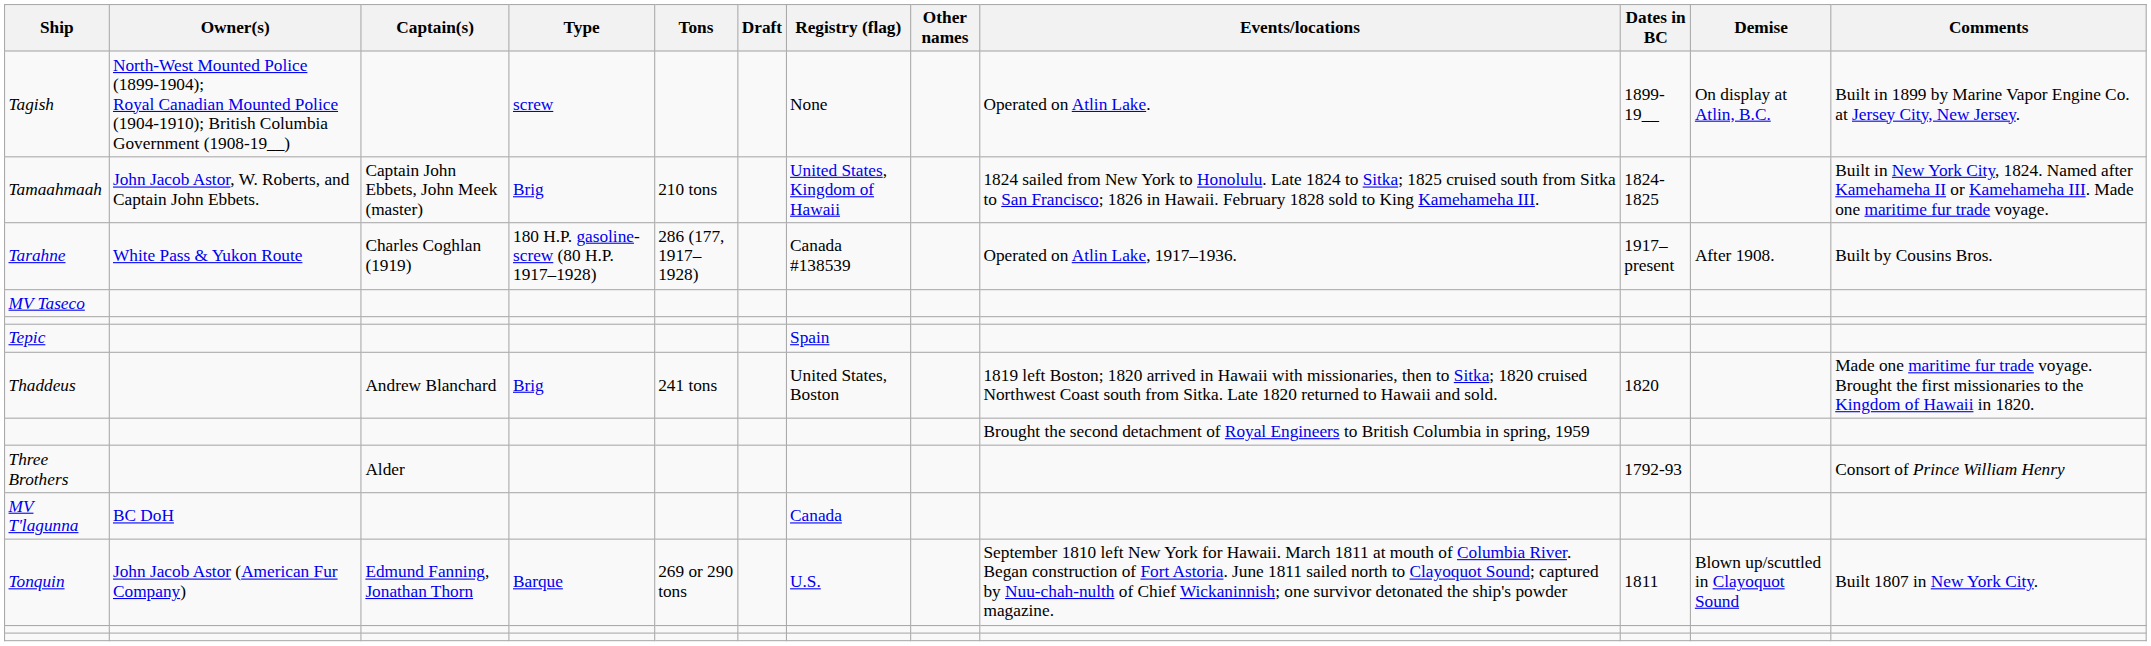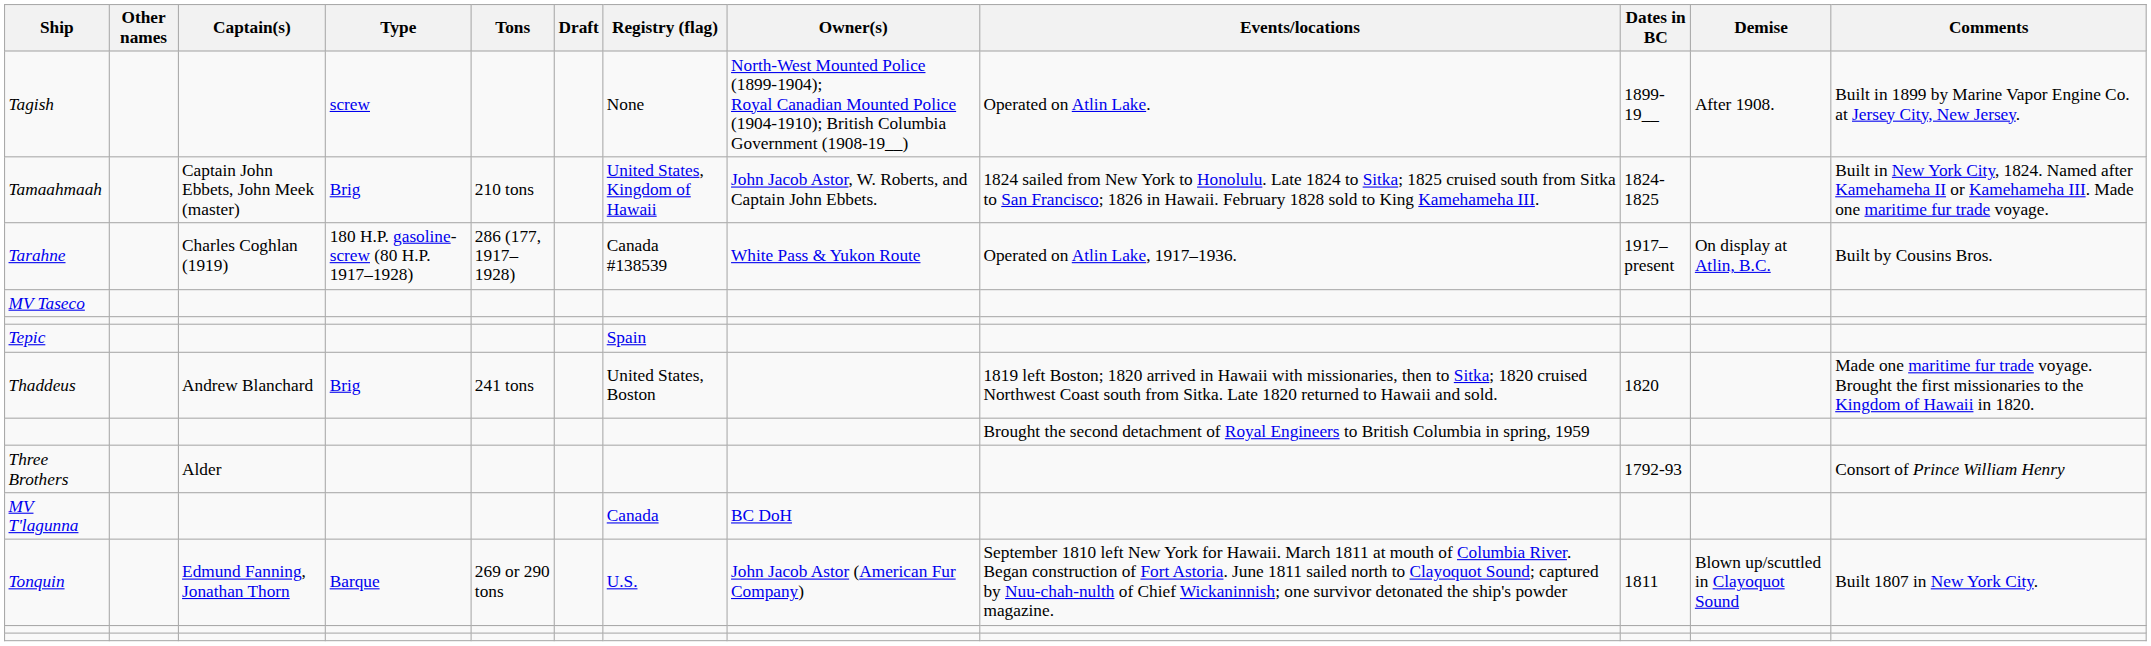 <table class="wikitable sortable" style="width:100%">
 <tr>
 <th>Ship</th>
-<th>Owner(s) </th>
+<th>Other names</th>
 <th>Captain(s)</th>
 <th>Type</th>
 <th>Tons </th>
 <th>Draft </th>
 <th>Registry (flag)</th>
-<th>Other names</th>
+<th>Owner(s) </th>
 <th>Events/locations</th>
 <th>Dates in BC</th>
 <th>Demise </th>
 <th>Comments</th>
 </tr>
 <tr>
 <td><em>Tagish</em></td>
-<td><a href='#'>North-West Mounted Police</a> (1899-1904);<br><a href='#'>Royal Canadian Mounted Police</a> (1904-1910); British Columbia Government (1908-19__)</td>
+<td></td>
 <td></td>
 <td> <a href='#'>screw</a></td>
 <td></td>
 <td></td>
 <td>None</td>
-<td></td>
+<td><a href='#'>North-West Mounted Police</a> (1899-1904);<br><a href='#'>Royal Canadian Mounted Police</a> (1904-1910); British Columbia Government (1908-19__)</td>
 <td>Operated on <a href='#'>Atlin Lake</a>.</td>
 <td>1899-19__</td>
-<td>On display at <a href='#'>Atlin, B.C.</a></td>
+<td>After 1908.</td>
 <td>Built in 1899 by Marine Vapor Engine Co. at <a href='#'>Jersey City, New Jersey</a>.</td>
 </tr>
 <tr>
 <td><em>Tamaahmaah</em></td>
-<td><a href='#'>John Jacob Astor</a>, W. Roberts, and Captain John Ebbets.</td>
+<td></td>
 <td>Captain John Ebbets, John Meek (master)</td>
 <td><a href='#'>Brig</a></td>
 <td>210 tons</td>
 <td></td>
 <td><a href='#'>United States</a>, <a href='#'>Kingdom of Hawaii</a></td>
-<td></td>
+<td><a href='#'>John Jacob Astor</a>, W. Roberts, and Captain John Ebbets.</td>
 <td>1824 sailed from New York to <a href='#'>Honolulu</a>. Late 1824 to <a href='#'>Sitka</a>; 1825 cruised south from Sitka to <a href='#'>San Francisco</a>; 1826 in Hawaii. February 1828 sold to King <a href='#'>Kamehameha III</a>.</td>
 <td>1824-1825</td>
 <td></td>
 <td>Built in <a href='#'>New York City</a>, 1824. Named after <a href='#'>Kamehameha II</a> or <a href='#'>Kamehameha III</a>. Made one <a href='#'>maritime fur trade</a> voyage.</td>
 </tr>
 <tr>
 <td><em><a href='#'>Tarahne</a></em></td>
-<td><a href='#'>White Pass & Yukon Route</a></td>
+<td></td>
 <td>Charles Coghlan (1919)</td>
 <td>180 H.P. <a href='#'>gasoline</a>-<a href='#'>screw</a> (80 H.P. 1917–1928)</td>
 <td>286 (177, 1917–1928)</td>
 <td></td>
 <td>Canada #138539</td>
-<td></td>
+<td><a href='#'>White Pass & Yukon Route</a></td>
 <td>Operated on <a href='#'>Atlin Lake</a>, 1917–1936.</td>
 <td>1917–present</td>
-<td>After 1908.</td>
+<td>On display at <a href='#'>Atlin, B.C.</a></td>
 <td>Built by Cousins Bros.</td>
 </tr>
 <tr>
 <td><em><a href='#'>MV Taseco</a></em></td>
 <td></td>
 <td></td>
 <td></td>
 <td></td>
 <td></td>
 <td></td>
 <td></td>
 <td></td>
 <td></td>
 <td></td>
 <td></td>
 </tr>
 <tr>
 <td></td>
 <td></td>
 <td></td>
 <td></td>
 <td></td>
 <td></td>
 <td></td>
 <td></td>
 <td></td>
 <td></td>
 <td></td>
 <td></td>
 </tr>
 <tr>
 <td><em><a href='#'>Tepic</a></em></td>
 <td></td>
 <td></td>
 <td></td>
 <td></td>
 <td></td>
 <td><a href='#'>Spain</a></td>
 <td></td>
 <td></td>
 <td></td>
 <td></td>
 <td></td>
 </tr>
 <tr>
 <td><em>Thaddeus</em></td>
 <td></td>
 <td>Andrew Blanchard</td>
 <td><a href='#'>Brig</a></td>
 <td>241 tons</td>
 <td></td>
 <td>United States, Boston</td>
 <td></td>
 <td>1819 left Boston; 1820 arrived in Hawaii with missionaries, then to <a href='#'>Sitka</a>; 1820 cruised Northwest Coast south from Sitka. Late 1820 returned to Hawaii and sold.</td>
 <td>1820</td>
 <td></td>
 <td>Made one <a href='#'>maritime fur trade</a> voyage. Brought the first missionaries to the <a href='#'>Kingdom of Hawaii</a> in 1820.</td>
 </tr>
 <tr>
 <td></td>
 <td></td>
 <td></td>
 <td></td>
 <td></td>
 <td></td>
 <td></td>
 <td></td>
 <td>Brought the second detachment of <a href='#'>Royal Engineers</a> to British Columbia in spring, 1959</td>
 <td></td>
 <td></td>
 <td></td>
 </tr>
 <tr>
 <td><em>Three Brothers</em></td>
 <td></td>
 <td>Alder</td>
 <td></td>
 <td></td>
 <td></td>
 <td></td>
 <td></td>
 <td></td>
 <td>1792-93</td>
 <td></td>
 <td>Consort of <em>Prince William Henry</em></td>
 </tr>
 <tr>
 <td><em><a href='#'>MV T'lagunna</a></em> </td>
-<td><a href='#'>BC DoH</a></td>
+<td></td>
 <td></td>
 <td></td>
 <td></td>
 <td></td>
 <td><a href='#'>Canada</a></td>
-<td></td>
+<td><a href='#'>BC DoH</a></td>
 <td></td>
 <td></td>
 <td></td>
 <td></td>
 </tr>
 <tr>
 <td><em><a href='#'>Tonquin</a></em></td>
-<td><a href='#'>John Jacob Astor</a> (<a href='#'>American Fur Company</a>)</td>
+<td></td>
 <td><a href='#'>Edmund Fanning</a>, <a href='#'>Jonathan Thorn</a></td>
 <td><a href='#'>Barque</a></td>
 <td>269 or 290 tons</td>
 <td></td>
 <td><a href='#'>U.S.</a></td>
-<td></td>
+<td><a href='#'>John Jacob Astor</a> (<a href='#'>American Fur Company</a>)</td>
 <td>September 1810 left New York for Hawaii. March 1811 at mouth of <a href='#'>Columbia River</a>. Began construction of <a href='#'>Fort Astoria</a>. June 1811 sailed north to <a href='#'>Clayoquot Sound</a>; captured by <a href='#'>Nuu-chah-nulth</a> of Chief <a href='#'>Wickaninnish</a>; one survivor detonated the ship's powder magazine.</td>
 <td>1811</td>
 <td>Blown up/scuttled in <a href='#'>Clayoquot Sound</a></td>
 <td>Built 1807 in <a href='#'>New York City</a>.</td>
 </tr>
 <tr>
 <td></td>
 <td></td>
 <td></td>
 <td></td>
 <td></td>
 <td></td>
 <td></td>
 <td></td>
 <td></td>
 <td></td>
 <td></td>
 <td></td>
 </tr>
 <tr>
 <td></td>
 <td></td>
 <td></td>
 <td></td>
 <td></td>
 <td></td>
 <td></td>
 <td></td>
 <td></td>
 <td></td>
 <td></td>
 <td></td>
 </tr>
 </table>
